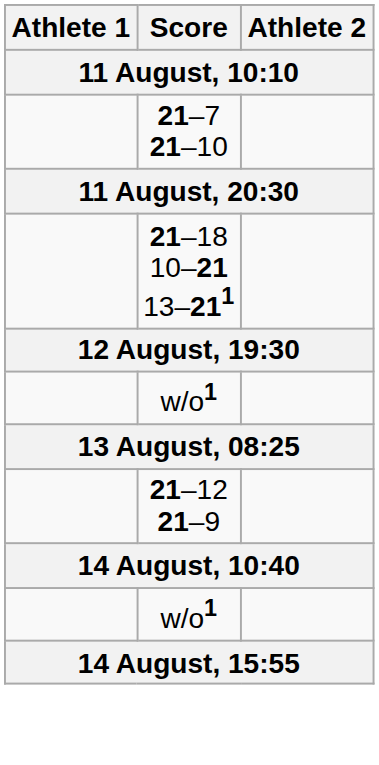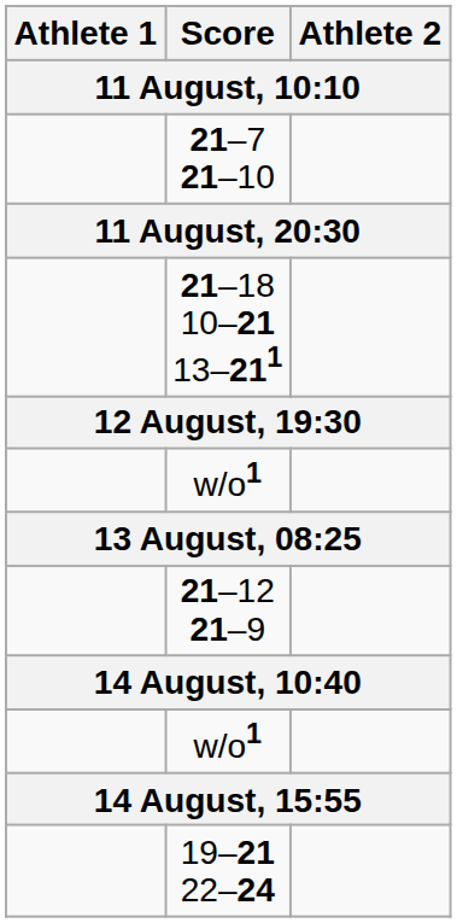 <table class="wikitable" style="text-align: center; font-size:90% ">
 <tr>
 <th align="right">Athlete 1</th>
 <th>Score</th>
 <th align="left">Athlete 2</th>
 </tr>
 <tr>
 <th colspan=3>11 August, 10:10</th>
 </tr>
 <tr>
 <td align=right><strong></strong></td>
 <td align=center><strong>21</strong>–7<br><strong>21</strong>–10</td>
 <td align=left></td>
 </tr>
 <tr>
 <th colspan=3>11 August, 20:30</th>
 </tr>
 <tr>
 <td align=right></td>
 <td align=center><strong>21</strong>–18<br>10–<strong>21</strong><br>13–<strong>21</strong><sup><strong>1</strong></sup></td>
 <td align=left><strong></strong></td>
 </tr>
 <tr>
 <th colspan=3>12 August, 19:30</th>
 </tr>
 <tr>
 <td align=right></td>
 <td align=center>w/o<sup><strong>1</strong></sup></td>
 <td align=left><strong></strong></td>
 </tr>
 <tr>
 <th colspan=3>13 August, 08:25</th>
 </tr>
 <tr>
 <td align=right><strong></strong></td>
 <td align=center><strong>21</strong>–12<br><strong>21</strong>–9</td>
 <td align=left></td>
 </tr>
 <tr>
 <th colspan=3>14 August, 10:40</th>
 </tr>
 <tr>
 <td align=right><strong></strong></td>
 <td align=center>w/o<sup><strong>1</strong></sup></td>
 <td align=left></td>
 </tr>
 <tr>
 <th colspan=3>14 August, 15:55</th>
 </tr>
+<tr>
+<td align=right></td>
+<td align=center>19–<strong>21</strong><br>22–<strong>24</strong></td>
+<td align=left><strong></strong></td>
+</tr>
 </table>
